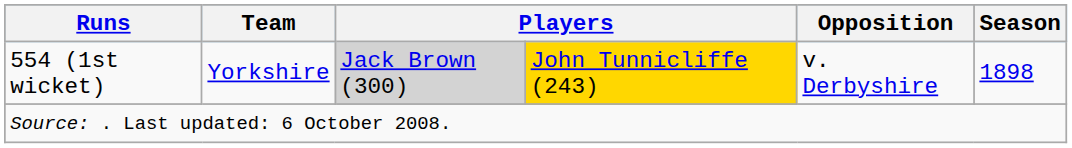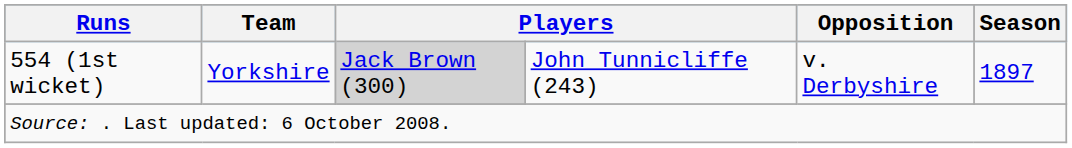 <table class="wikitable">
 <tr bgcolor=#87cefa>
 <th><a href='#'>Runs</a></th>
 <th>Team</th>
 <th colspan="2"><a href='#'>Players</a></th>
 <th>Opposition</th>
 <th>Season</th>
 </tr>
 <tr>
 <td>554 (1st wicket)</td>
 <td><a href='#'>Yorkshire</a></td>
 <td style="background: lightgrey;"><a href='#'>Jack Brown</a> (300)</td>
-<td style="background: gold;"><a href='#'>John Tunnicliffe</a> (243)</td>
+<td><a href='#'>John Tunnicliffe</a> (243)</td>
 <td>v. <a href='#'>Derbyshire</a></td>
-<td><a href='#'>1898</a></td>
+<td><a href='#'>1897</a></td>
 </tr>
 <tr>
 <td colspan=6><small><em>Source: </em>. Last updated: 6 October 2008.</small></td>
 </tr>
 </table>
